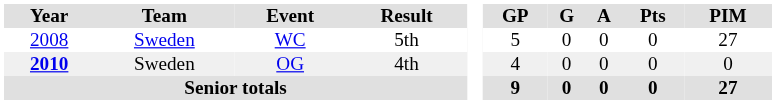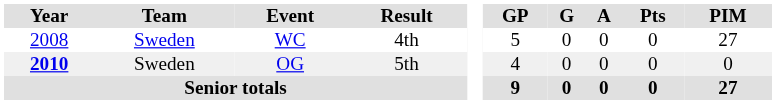 <table border="0" cellpadding="1" cellspacing="0" style="text-align:center; width:40em">
 <tr ALIGN="center" bgcolor="#e0e0e0">
 <th>Year</th>
 <th>Team</th>
 <th>Event</th>
 <th>Result</th>
 <th rowspan="99" bgcolor="#ffffff"> </th>
 <th>GP</th>
 <th>G</th>
 <th>A</th>
 <th>Pts</th>
 <th>PIM</th>
 </tr>
 <tr>
 <td><a href='#'>2008</a></td>
 <td><a href='#'>Sweden</a></td>
 <td><a href='#'>WC</a></td>
-<td>5th</td>
+<td>4th</td>
 <td>5</td>
 <td>0</td>
 <td>0</td>
 <td>0</td>
 <td>27</td>
 </tr>
 <tr bgcolor="#f0f0f0">
 <td><strong><a href='#'>2010</a></strong></td>
 <td>Sweden</td>
 <td><a href='#'>OG</a></td>
-<td>4th</td>
+<td>5th</td>
 <td>4</td>
 <td>0</td>
 <td>0</td>
 <td>0</td>
 <td>0</td>
 </tr>
 <tr bgcolor="#e0e0e0">
 <th colspan=4>Senior totals</th>
 <th>9</th>
 <th>0</th>
 <th>0</th>
 <th>0</th>
 <th>27</th>
 </tr>
 </table>
